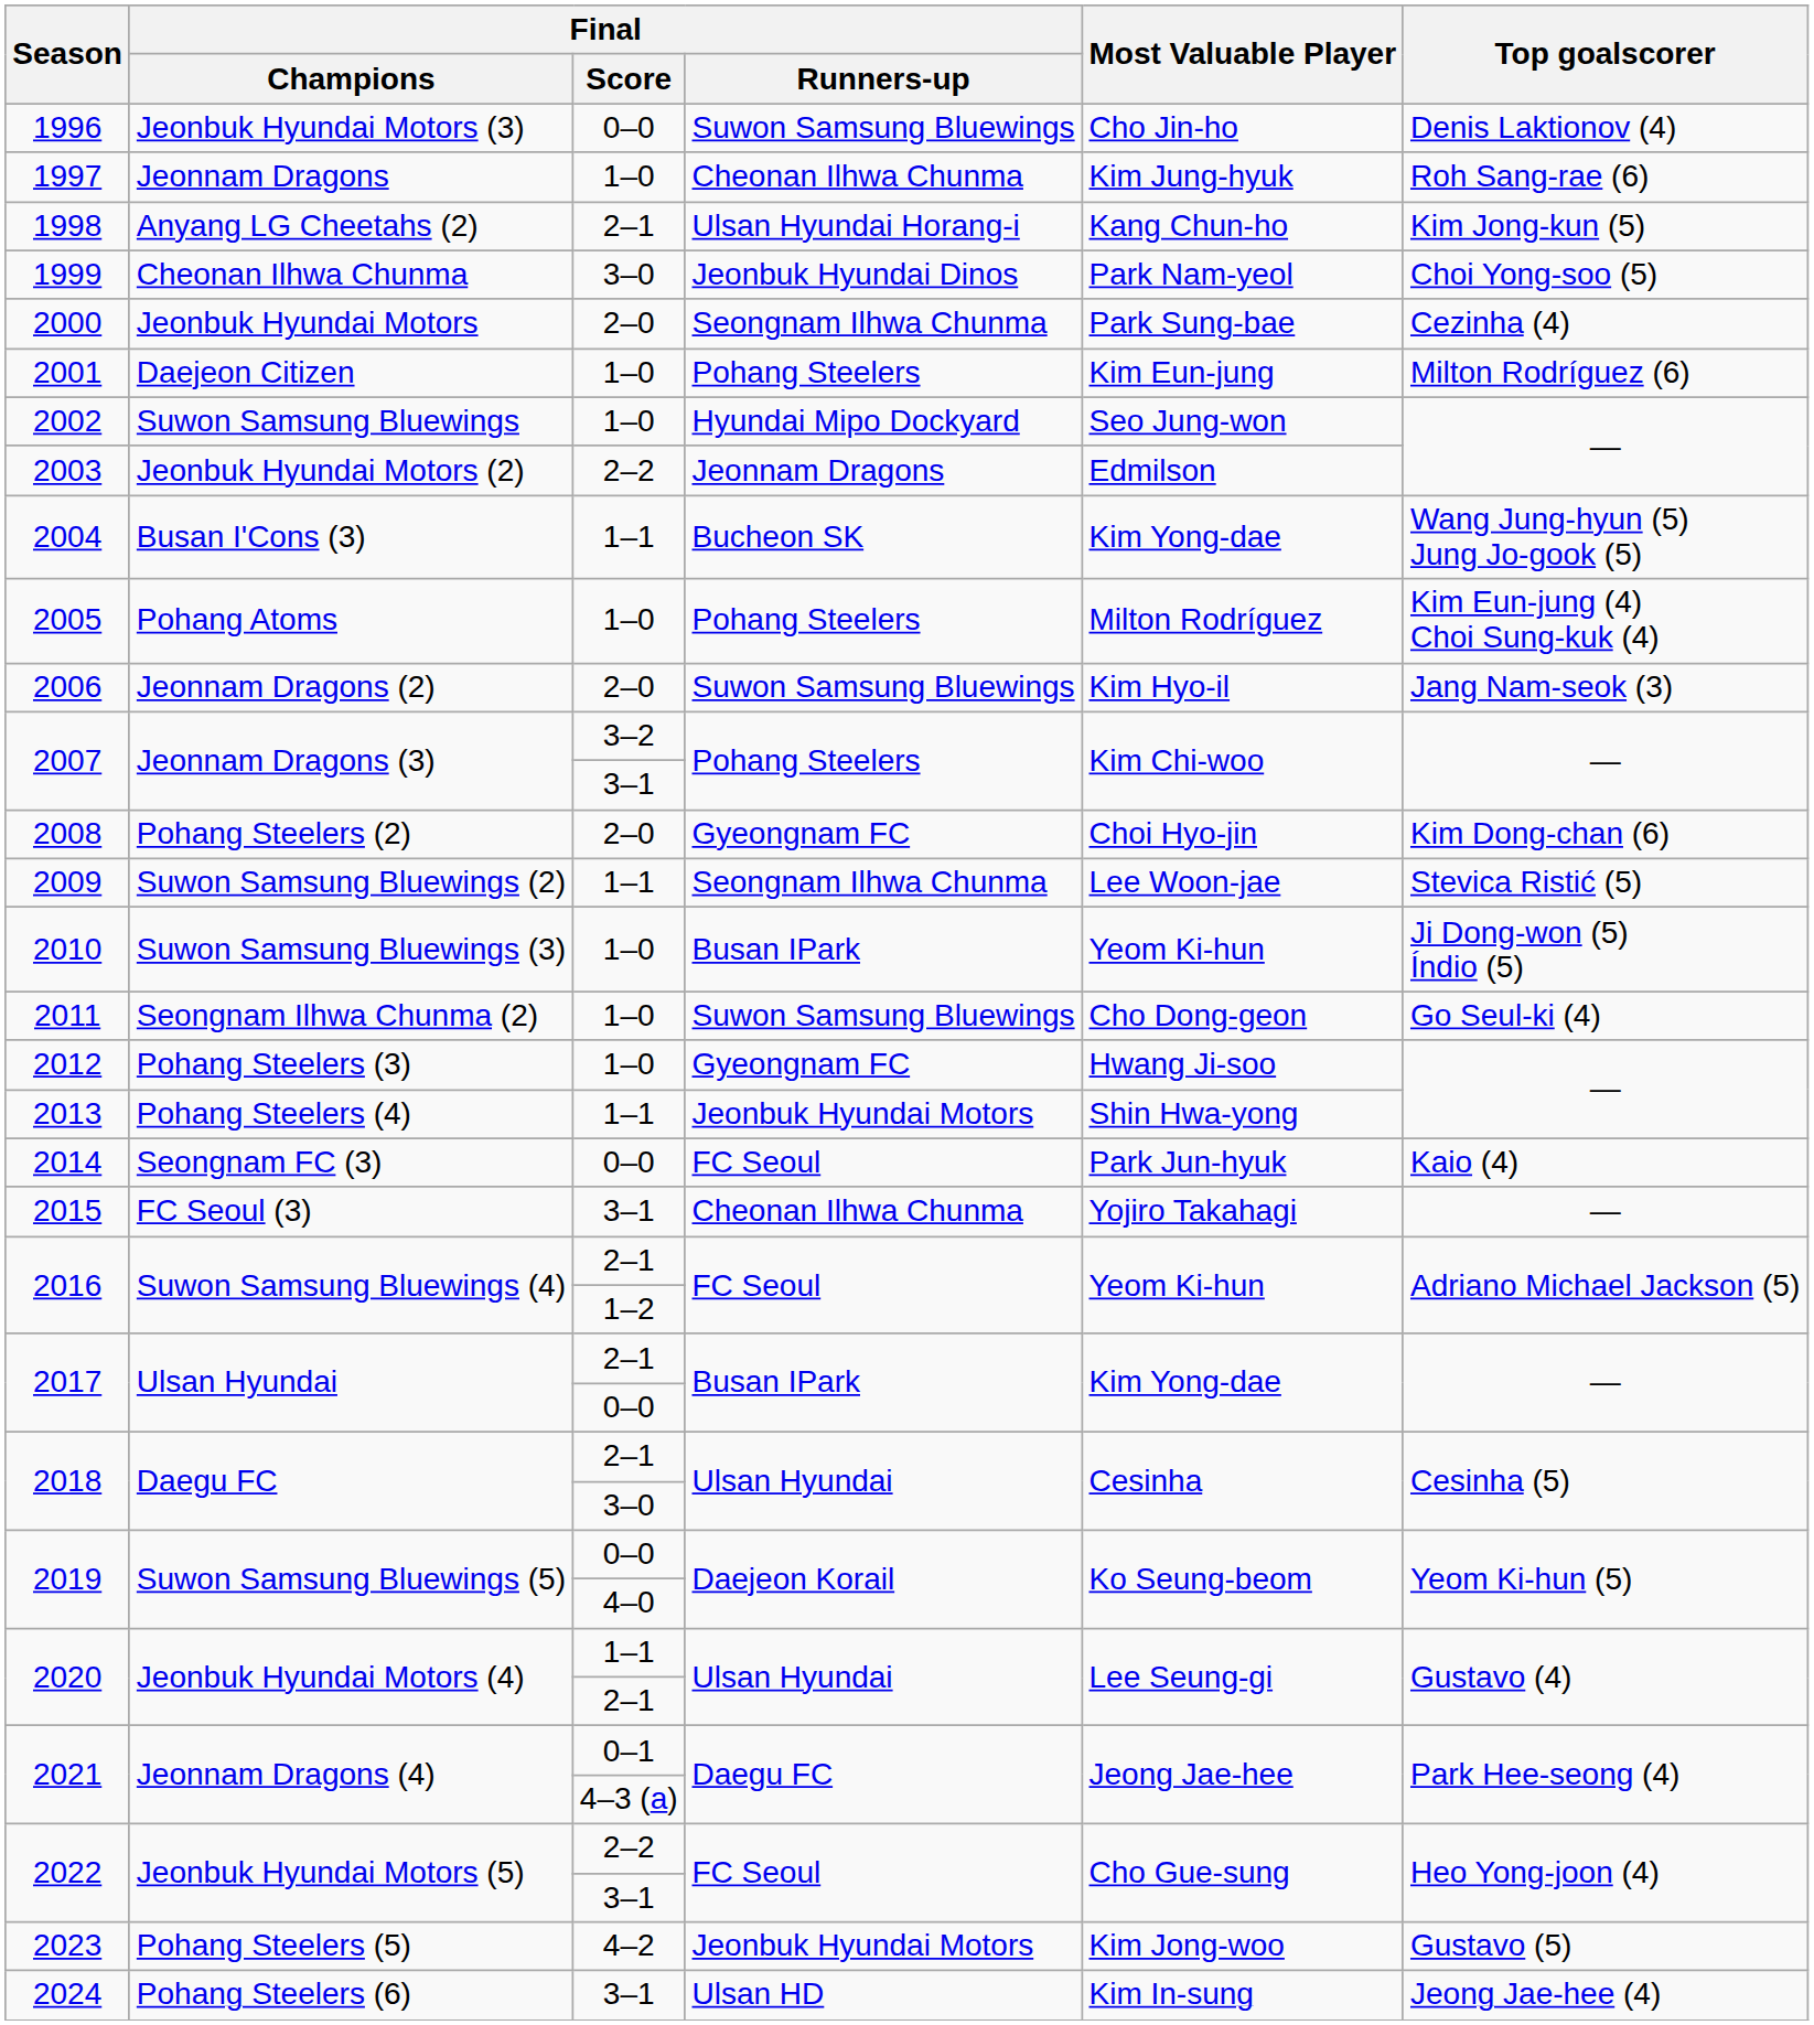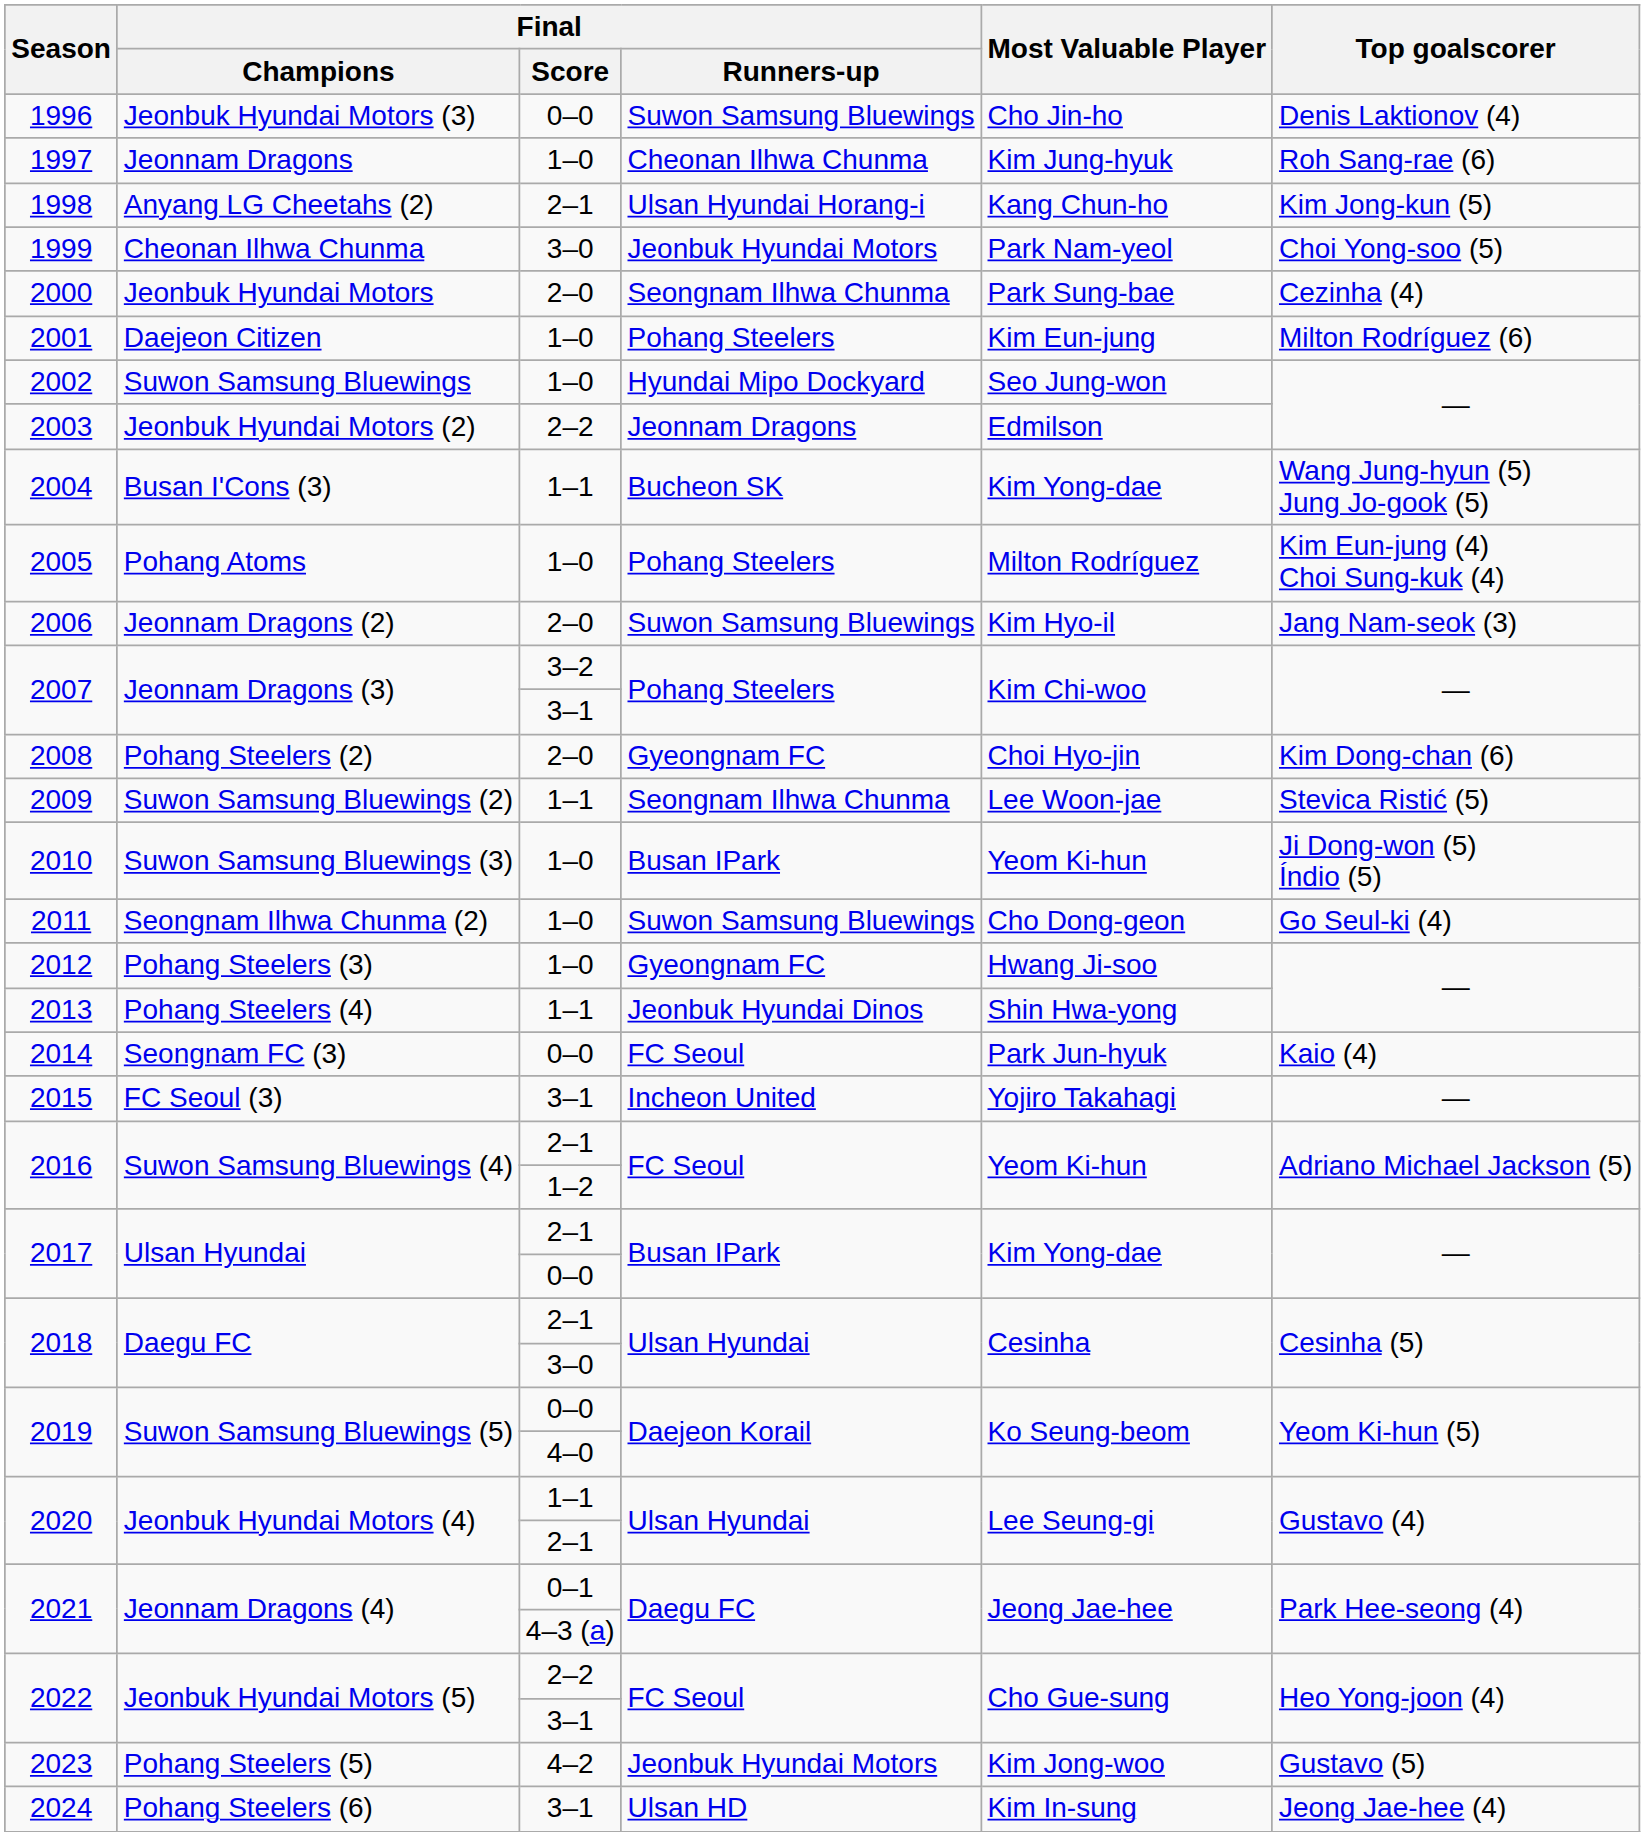 <table class="wikitable">
 <tr>
 <th rowspan="2">Season</th>
 <th colspan="3">Final</th>
 <th rowspan="2">Most Valuable Player</th>
 <th rowspan="2">Top goalscorer</th>
 </tr>
 <tr>
 <th>Champions</th>
 <th>Score</th>
 <th>Runners-up</th>
 </tr>
 <tr>
 <td align="center"><a href='#'>1996</a></td>
 <td><a href='#'>Jeonbuk Hyundai Motors</a> (3)</td>
 <td align="center">0–0 <br></td>
 <td><a href='#'>Suwon Samsung Bluewings</a></td>
 <td> <a href='#'>Cho Jin-ho</a></td>
 <td> <a href='#'>Denis Laktionov</a> (4)</td>
 </tr>
 <tr>
 <td align="center"><a href='#'>1997</a></td>
 <td><a href='#'>Jeonnam Dragons</a></td>
 <td align="center">1–0</td>
 <td><a href='#'>Cheonan Ilhwa Chunma</a></td>
 <td> <a href='#'>Kim Jung-hyuk</a></td>
 <td> <a href='#'>Roh Sang-rae</a> (6)</td>
 </tr>
 <tr>
 <td align="center"><a href='#'>1998</a></td>
 <td><a href='#'>Anyang LG Cheetahs</a> (2)</td>
 <td align="center">2–1</td>
 <td><a href='#'>Ulsan Hyundai Horang-i</a></td>
 <td> <a href='#'>Kang Chun-ho</a></td>
 <td> <a href='#'>Kim Jong-kun</a> (5)</td>
 </tr>
 <tr>
 <td align="center"><a href='#'>1999</a></td>
 <td><a href='#'>Cheonan Ilhwa Chunma</a></td>
 <td align="center">3–0</td>
-<td><a href='#'>Jeonbuk Hyundai Dinos</a></td>
+<td><a href='#'>Jeonbuk Hyundai Motors</a></td>
 <td> <a href='#'>Park Nam-yeol</a></td>
 <td> <a href='#'>Choi Yong-soo</a> (5)</td>
 </tr>
 <tr>
 <td align="center"><a href='#'>2000</a></td>
 <td><a href='#'>Jeonbuk Hyundai Motors</a></td>
 <td align="center">2–0</td>
 <td><a href='#'>Seongnam Ilhwa Chunma</a></td>
 <td> <a href='#'>Park Sung-bae</a></td>
 <td> <a href='#'>Cezinha</a> (4)</td>
 </tr>
 <tr>
 <td align="center"><a href='#'>2001</a></td>
 <td><a href='#'>Daejeon Citizen</a></td>
 <td align="center">1–0</td>
 <td><a href='#'>Pohang Steelers</a></td>
 <td> <a href='#'>Kim Eun-jung</a></td>
 <td> <a href='#'>Milton Rodríguez</a> (6)</td>
 </tr>
 <tr>
 <td align="center"><a href='#'>2002</a></td>
 <td><a href='#'>Suwon Samsung Bluewings</a></td>
 <td align="center">1–0</td>
 <td><a href='#'>Hyundai Mipo Dockyard</a></td>
 <td> <a href='#'>Seo Jung-won</a></td>
 <td rowspan="2" align="center">—</td>
 </tr>
 <tr>
 <td align="center"><a href='#'>2003</a></td>
 <td><a href='#'>Jeonbuk Hyundai Motors</a> (2)</td>
 <td align="center">2–2 <br></td>
 <td><a href='#'>Jeonnam Dragons</a></td>
 <td> <a href='#'>Edmilson</a></td>
 </tr>
 <tr>
 <td align="center"><a href='#'>2004</a></td>
 <td><a href='#'>Busan I'Cons</a> (3)</td>
 <td align="center">1–1 <br></td>
 <td><a href='#'>Bucheon SK</a></td>
 <td> <a href='#'>Kim Yong-dae</a></td>
 <td> <a href='#'>Wang Jung-hyun</a> (5)<br> <a href='#'>Jung Jo-gook</a> (5)</td>
 </tr>
 <tr>
 <td align="center"><a href='#'>2005</a></td>
 <td><a href='#'>Pohang Atoms</a></td>
 <td align="center">1–0</td>
 <td><a href='#'>Pohang Steelers</a></td>
 <td> <a href='#'>Milton Rodríguez</a></td>
 <td> <a href='#'>Kim Eun-jung</a> (4)<br> <a href='#'>Choi Sung-kuk</a> (4)</td>
 </tr>
 <tr>
 <td align="center"><a href='#'>2006</a></td>
 <td><a href='#'>Jeonnam Dragons</a> (2)</td>
 <td align="center">2–0</td>
 <td><a href='#'>Suwon Samsung Bluewings</a></td>
 <td> <a href='#'>Kim Hyo-il</a></td>
 <td> <a href='#'>Jang Nam-seok</a> (3)</td>
 </tr>
 <tr>
 <td align="center" rowspan="2"><a href='#'>2007</a></td>
 <td rowspan="2"><a href='#'>Jeonnam Dragons</a> (3)</td>
 <td align="center">3–2</td>
 <td rowspan="2"><a href='#'>Pohang Steelers</a></td>
 <td rowspan="2"> <a href='#'>Kim Chi-woo</a></td>
 <td align="center" rowspan="2">—</td>
 </tr>
 <tr>
 <td align="center">3–1</td>
 </tr>
 <tr>
 <td align="center"><a href='#'>2008</a></td>
 <td><a href='#'>Pohang Steelers</a> (2)</td>
 <td align="center">2–0</td>
 <td><a href='#'>Gyeongnam FC</a></td>
 <td> <a href='#'>Choi Hyo-jin</a></td>
 <td> <a href='#'>Kim Dong-chan</a> (6)</td>
 </tr>
 <tr>
 <td align="center"><a href='#'>2009</a></td>
 <td><a href='#'>Suwon Samsung Bluewings</a> (2)</td>
 <td align="center">1–1 <br></td>
 <td><a href='#'>Seongnam Ilhwa Chunma</a></td>
 <td> <a href='#'>Lee Woon-jae</a></td>
 <td> <a href='#'>Stevica Ristić</a> (5)</td>
 </tr>
 <tr>
 <td align="center"><a href='#'>2010</a></td>
 <td><a href='#'>Suwon Samsung Bluewings</a> (3)</td>
 <td align="center">1–0</td>
 <td><a href='#'>Busan IPark</a></td>
 <td> <a href='#'>Yeom Ki-hun</a></td>
 <td> <a href='#'>Ji Dong-won</a> (5)<br> <a href='#'>Índio</a> (5)</td>
 </tr>
 <tr>
 <td align="center"><a href='#'>2011</a></td>
 <td><a href='#'>Seongnam Ilhwa Chunma</a> (2)</td>
 <td align="center">1–0</td>
 <td><a href='#'>Suwon Samsung Bluewings</a></td>
 <td> <a href='#'>Cho Dong-geon</a></td>
 <td> <a href='#'>Go Seul-ki</a> (4)</td>
 </tr>
 <tr>
 <td align="center"><a href='#'>2012</a></td>
 <td><a href='#'>Pohang Steelers</a> (3)</td>
 <td align="center">1–0 </td>
 <td><a href='#'>Gyeongnam FC</a></td>
 <td> <a href='#'>Hwang Ji-soo</a></td>
 <td rowspan="2" align="center">—</td>
 </tr>
 <tr>
 <td align="center"><a href='#'>2013</a></td>
 <td><a href='#'>Pohang Steelers</a> (4)</td>
 <td align="center">1–1 <br></td>
-<td><a href='#'>Jeonbuk Hyundai Motors</a></td>
+<td><a href='#'>Jeonbuk Hyundai Dinos</a></td>
 <td> <a href='#'>Shin Hwa-yong</a></td>
 </tr>
 <tr>
 <td align="center"><a href='#'>2014</a></td>
 <td><a href='#'>Seongnam FC</a> (3)</td>
 <td align="center">0–0 <br></td>
 <td><a href='#'>FC Seoul</a></td>
 <td> <a href='#'>Park Jun-hyuk</a></td>
 <td> <a href='#'>Kaio</a> (4)</td>
 </tr>
 <tr>
 <td align="center"><a href='#'>2015</a></td>
 <td><a href='#'>FC Seoul</a> (3)</td>
 <td align="center">3–1</td>
-<td><a href='#'>Cheonan Ilhwa Chunma</a></td>
+<td><a href='#'>Incheon United</a></td>
 <td> <a href='#'>Yojiro Takahagi</a></td>
 <td align="center">—</td>
 </tr>
 <tr>
 <td align="center" rowspan="2"><a href='#'>2016</a></td>
 <td rowspan="2"><a href='#'>Suwon Samsung Bluewings</a> (4)</td>
 <td align="center">2–1</td>
 <td rowspan="2"><a href='#'>FC Seoul</a></td>
 <td rowspan="2"> <a href='#'>Yeom Ki-hun</a></td>
 <td rowspan="2"> <a href='#'>Adriano Michael Jackson</a> (5)</td>
 </tr>
 <tr>
 <td align="center">1–2 <br></td>
 </tr>
 <tr>
 <td align="center" rowspan="2"><a href='#'>2017</a></td>
 <td rowspan="2"><a href='#'>Ulsan Hyundai</a></td>
 <td align="center">2–1</td>
 <td rowspan="2"><a href='#'>Busan IPark</a></td>
 <td rowspan="2"> <a href='#'>Kim Yong-dae</a></td>
 <td align="center" rowspan="2">—</td>
 </tr>
 <tr>
 <td align="center">0–0</td>
 </tr>
 <tr>
 <td align="center" rowspan="2"><a href='#'>2018</a></td>
 <td rowspan="2"><a href='#'>Daegu FC</a></td>
 <td align="center">2–1</td>
 <td rowspan="2"><a href='#'>Ulsan Hyundai</a></td>
 <td rowspan="2"> <a href='#'>Cesinha</a></td>
 <td rowspan="2"> <a href='#'>Cesinha</a> (5)</td>
 </tr>
 <tr>
 <td align="center">3–0</td>
 </tr>
 <tr>
 <td align="center" rowspan="2"><a href='#'>2019</a></td>
 <td rowspan="2"><a href='#'>Suwon Samsung Bluewings</a> (5)</td>
 <td align="center">0–0</td>
 <td rowspan="2"><a href='#'>Daejeon Korail</a></td>
 <td rowspan="2"> <a href='#'>Ko Seung-beom</a></td>
 <td rowspan="2"> <a href='#'>Yeom Ki-hun</a> (5)</td>
 </tr>
 <tr>
 <td align="center">4–0</td>
 </tr>
 <tr>
 <td align="center" rowspan="2"><a href='#'>2020</a></td>
 <td rowspan="2"><a href='#'>Jeonbuk Hyundai Motors</a> (4)</td>
 <td align="center">1–1</td>
 <td rowspan="2"><a href='#'>Ulsan Hyundai</a></td>
 <td rowspan="2"> <a href='#'>Lee Seung-gi</a></td>
 <td rowspan="2"> <a href='#'>Gustavo</a> (4)</td>
 </tr>
 <tr>
 <td align="center">2–1</td>
 </tr>
 <tr>
 <td align="center" rowspan="2"><a href='#'>2021</a></td>
 <td rowspan="2"><a href='#'>Jeonnam Dragons</a> (4)</td>
 <td align="center">0–1</td>
 <td rowspan="2"><a href='#'>Daegu FC</a></td>
 <td rowspan="2"> <a href='#'>Jeong Jae-hee</a></td>
 <td rowspan="2"> <a href='#'>Park Hee-seong</a> (4)</td>
 </tr>
 <tr>
 <td align="center">4–3 (<a href='#'>a</a>)</td>
 </tr>
 <tr>
 <td align="center" rowspan="2"><a href='#'>2022</a></td>
 <td rowspan="2"><a href='#'>Jeonbuk Hyundai Motors</a> (5)</td>
 <td align="center">2–2</td>
 <td rowspan="2"><a href='#'>FC Seoul</a></td>
 <td rowspan="2"> <a href='#'>Cho Gue-sung</a></td>
 <td rowspan="2"> <a href='#'>Heo Yong-joon</a> (4)</td>
 </tr>
 <tr>
 <td align="center">3–1</td>
 </tr>
 <tr>
 <td align="center"><a href='#'>2023</a></td>
 <td><a href='#'>Pohang Steelers</a> (5)</td>
 <td align="center">4–2</td>
 <td><a href='#'>Jeonbuk Hyundai Motors</a></td>
 <td> <a href='#'>Kim Jong-woo</a></td>
 <td> <a href='#'>Gustavo</a> (5)</td>
 </tr>
 <tr>
 <td align="center"><a href='#'>2024</a></td>
 <td><a href='#'>Pohang Steelers</a> (6)</td>
 <td align="center">3–1 </td>
 <td><a href='#'>Ulsan HD</a></td>
 <td> <a href='#'>Kim In-sung</a></td>
 <td> <a href='#'>Jeong Jae-hee</a> (4)</td>
 </tr>
 <tr>
 </tr>
 </table>
